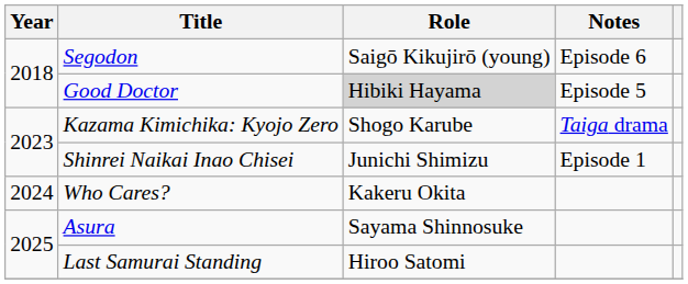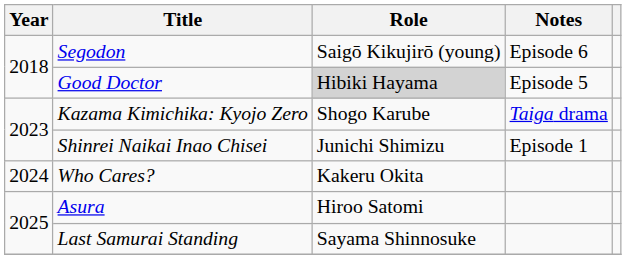 <table class="wikitable sortable">
 <tr>
 <th>Year</th>
 <th>Title</th>
 <th>Role</th>
 <th class="unsortable">Notes</th>
 <th class="unsortable"></th>
 </tr>
 <tr>
 <td rowspan=2>2018</td>
 <td><em><a href='#'>Segodon</a></em></td>
 <td>Saigō Kikujirō (young)</td>
 <td>Episode 6</td>
 <td></td>
 </tr>
 <tr>
 <td><em><a href='#'>Good Doctor</a></em></td>
 <td style="background: lightgrey;">Hibiki Hayama</td>
 <td>Episode 5</td>
 <td></td>
 </tr>
 <tr>
 <td rowspan=2>2023</td>
 <td><em>Kazama Kimichika: Kyojo Zero</em></td>
 <td>Shogo Karube</td>
 <td><a href='#'><em>Taiga</em> drama</a></td>
 <td></td>
 </tr>
 <tr>
 <td><em>Shinrei Naikai Inao Chisei</em></td>
 <td>Junichi Shimizu</td>
 <td>Episode 1</td>
 <td></td>
 </tr>
 <tr>
 <td>2024</td>
 <td><em>Who Cares?</em></td>
 <td>Kakeru Okita</td>
 <td></td>
 <td></td>
 </tr>
 <tr>
 <td rowspan=2>2025</td>
 <td><em><a href='#'>Asura</a></em></td>
-<td>Sayama Shinnosuke</td>
+<td>Hiroo Satomi</td>
 <td></td>
 <td></td>
 </tr>
 <tr>
 <td><em>Last Samurai Standing</em></td>
-<td>Hiroo Satomi</td>
+<td>Sayama Shinnosuke</td>
 <td></td>
 <td></td>
 </tr>
 <tr>
 </tr>
 </table>
